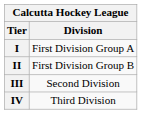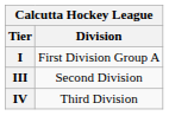 <table class="wikitable" style="text-align:center;">
 <tr>
 <th colspan="2">Calcutta Hockey League</th>
 </tr>
 <tr>
 <th>Tier</th>
 <th>Division</th>
 </tr>
 <tr>
 <th>I</th>
 <td>First Division Group A</td>
 </tr>
 <tr>
-<th>II</th>
-<td>First Division Group B</td>
-</tr>
-<tr>
 <th>III</th>
 <td>Second Division</td>
 </tr>
 <tr>
 <th>IV</th>
 <td>Third Division</td>
 </tr>
 </table>
